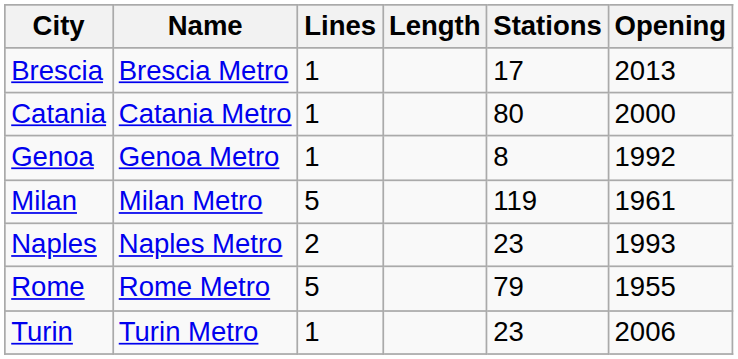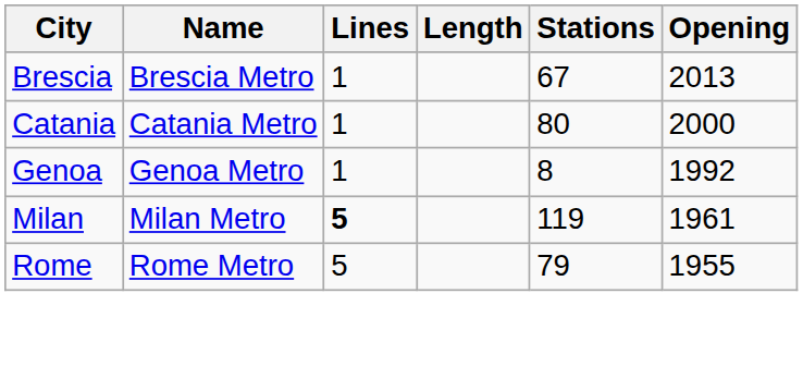 <table class="wikitable sortable">
 <tr>
 <th>City</th>
 <th>Name</th>
 <th>Lines</th>
 <th>Length</th>
 <th>Stations</th>
 <th>Opening</th>
 </tr>
 <tr>
 <td><a href='#'>Brescia</a></td>
 <td><a href='#'>Brescia Metro</a></td>
 <td>1</td>
 <td></td>
-<td>17</td>
+<td>67</td>
 <td>2013</td>
 </tr>
 <tr>
 <td><a href='#'>Catania</a></td>
 <td><a href='#'>Catania Metro</a></td>
 <td>1</td>
 <td></td>
 <td>80</td>
 <td>2000</td>
 </tr>
 <tr>
 <td><a href='#'>Genoa</a></td>
 <td><a href='#'>Genoa Metro</a></td>
 <td>1</td>
 <td></td>
 <td>8</td>
 <td>1992</td>
 </tr>
 <tr>
 <td><a href='#'>Milan</a></td>
 <td><a href='#'>Milan Metro</a></td>
-<td>5</td>
+<td><strong>5</strong></td>
 <td></td>
 <td>119</td>
 <td>1961</td>
-</tr>
-<tr>
-<td><a href='#'>Naples</a></td>
-<td><a href='#'>Naples Metro</a></td>
-<td>2</td>
-<td></td>
-<td>23</td>
-<td>1993</td>
 </tr>
 <tr>
 <td><a href='#'>Rome</a></td>
 <td><a href='#'>Rome Metro</a></td>
 <td>5</td>
 <td></td>
 <td>79</td>
 <td>1955</td>
 </tr>
-<tr>
-<td><a href='#'>Turin</a></td>
-<td><a href='#'>Turin Metro</a></td>
-<td>1</td>
-<td></td>
-<td>23</td>
-<td>2006</td>
-</tr>
 </table>
